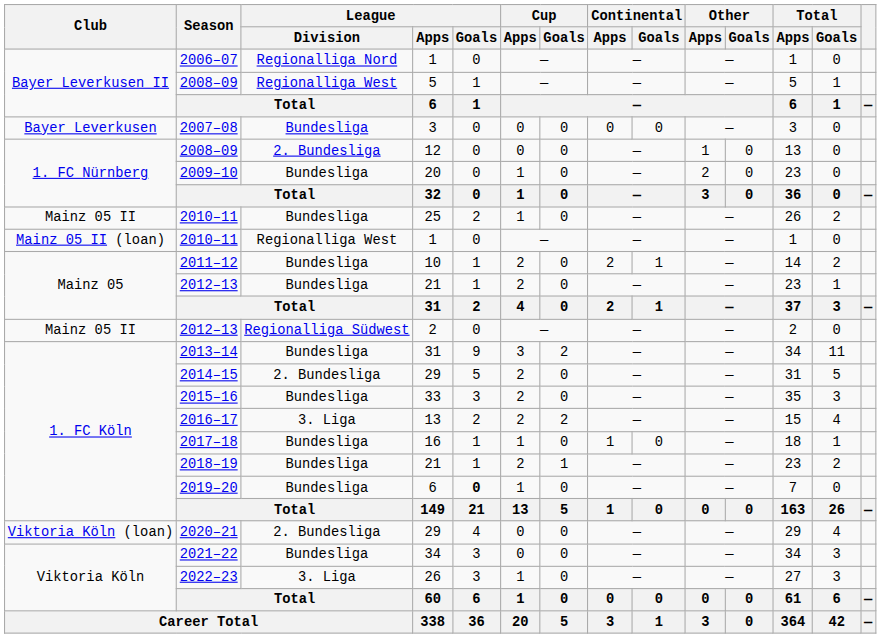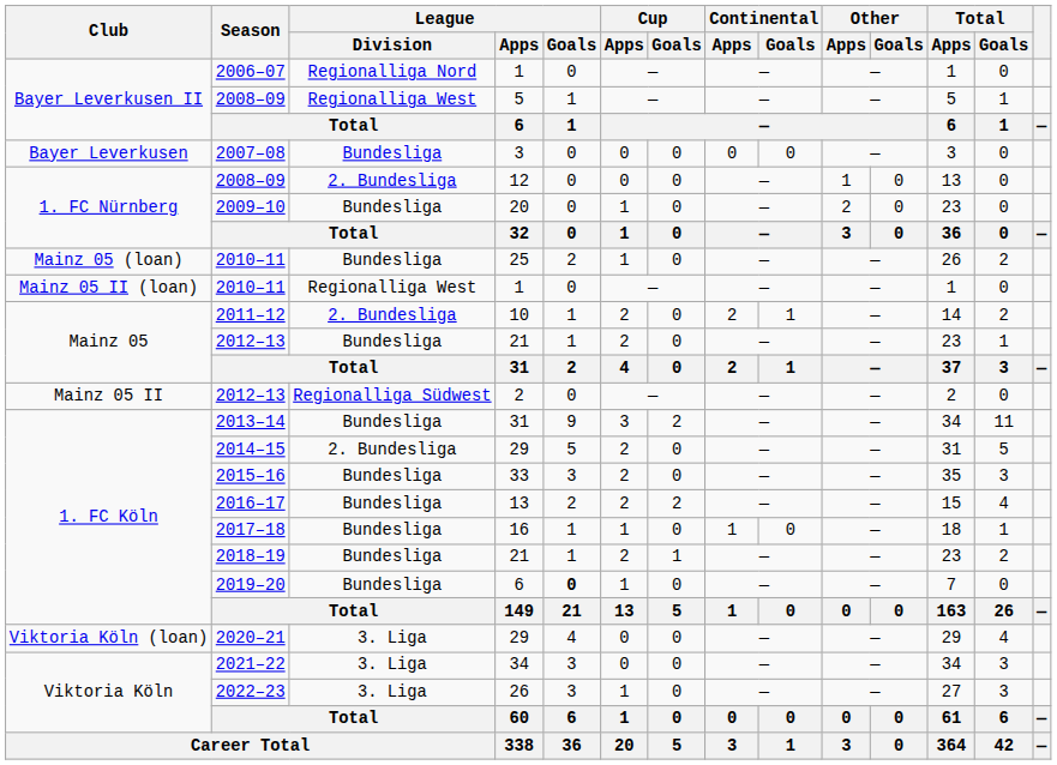 <table class="wikitable" style="text-align:center">
 <tr>
 <th rowspan="2">Club</th>
 <th rowspan="2">Season</th>
 <th colspan="3">League</th>
 <th colspan="2">Cup</th>
 <th colspan="2">Continental</th>
 <th colspan="2">Other</th>
 <th colspan="2">Total</th>
 <th rowspan="2"></th>
 </tr>
 <tr>
 <th>Division</th>
 <th>Apps</th>
 <th>Goals</th>
 <th>Apps</th>
 <th>Goals</th>
 <th>Apps</th>
 <th>Goals</th>
 <th>Apps</th>
 <th>Goals</th>
 <th>Apps</th>
 <th>Goals</th>
 </tr>
 <tr>
 <td rowspan="3"><a href='#'>Bayer Leverkusen II</a></td>
 <td><a href='#'>2006–07</a></td>
 <td><a href='#'>Regionalliga Nord</a></td>
 <td>1</td>
 <td>0</td>
 <td colspan="2">—</td>
 <td colspan="2">—</td>
 <td colspan="2">—</td>
 <td>1</td>
 <td>0</td>
 <td></td>
 </tr>
 <tr>
 <td><a href='#'>2008–09</a></td>
 <td><a href='#'>Regionalliga West</a></td>
 <td>5</td>
 <td>1</td>
 <td colspan="2">—</td>
 <td colspan="2">—</td>
 <td colspan="2">—</td>
 <td>5</td>
 <td>1</td>
 <td></td>
 </tr>
 <tr>
 <th colspan="2">Total</th>
 <th>6</th>
 <th>1</th>
 <th colspan="6">—</th>
 <th>6</th>
 <th>1</th>
 <th>—</th>
 </tr>
 <tr>
 <td><a href='#'>Bayer Leverkusen</a></td>
 <td><a href='#'>2007–08</a></td>
 <td><a href='#'>Bundesliga</a></td>
 <td>3</td>
 <td>0</td>
 <td>0</td>
 <td>0</td>
 <td>0</td>
 <td>0</td>
 <td colspan="2">—</td>
 <td>3</td>
 <td>0</td>
 <td></td>
 </tr>
 <tr>
 <td rowspan="3"><a href='#'>1. FC Nürnberg</a></td>
 <td><a href='#'>2008–09</a></td>
 <td><a href='#'>2. Bundesliga</a></td>
 <td>12</td>
 <td>0</td>
 <td>0</td>
 <td>0</td>
 <td colspan="2">—</td>
 <td>1</td>
 <td>0</td>
 <td>13</td>
 <td>0</td>
 <td></td>
 </tr>
 <tr>
 <td><a href='#'>2009–10</a></td>
 <td>Bundesliga</td>
 <td>20</td>
 <td>0</td>
 <td>1</td>
 <td>0</td>
 <td colspan="2">—</td>
 <td>2</td>
 <td>0</td>
 <td>23</td>
 <td>0</td>
 <td></td>
 </tr>
 <tr>
 <th colspan="2">Total</th>
 <th>32</th>
 <th>0</th>
 <th>1</th>
 <th>0</th>
 <th colspan="2">—</th>
 <th>3</th>
 <th>0</th>
 <th>36</th>
 <th>0</th>
 <th>—</th>
 </tr>
 <tr>
-<td>Mainz 05 II</td>
+<td><a href='#'>Mainz 05</a> (loan)</td>
 <td><a href='#'>2010–11</a></td>
 <td>Bundesliga</td>
 <td>25</td>
 <td>2</td>
 <td>1</td>
 <td>0</td>
 <td colspan="2">—</td>
 <td colspan="2">—</td>
 <td>26</td>
 <td>2</td>
 <td></td>
 </tr>
 <tr>
 <td><a href='#'>Mainz 05 II</a> (loan)</td>
 <td><a href='#'>2010–11</a></td>
 <td>Regionalliga West</td>
 <td>1</td>
 <td>0</td>
 <td colspan="2">—</td>
 <td colspan="2">—</td>
 <td colspan="2">—</td>
 <td>1</td>
 <td>0</td>
 <td></td>
 </tr>
 <tr>
 <td rowspan="3">Mainz 05</td>
 <td><a href='#'>2011–12</a></td>
-<td>Bundesliga</td>
+<td><a href='#'>2. Bundesliga</a></td>
 <td>10</td>
 <td>1</td>
 <td>2</td>
 <td>0</td>
 <td>2</td>
 <td>1</td>
 <td colspan="2">—</td>
 <td>14</td>
 <td>2</td>
 <td></td>
 </tr>
 <tr>
 <td><a href='#'>2012–13</a></td>
 <td>Bundesliga</td>
 <td>21</td>
 <td>1</td>
 <td>2</td>
 <td>0</td>
 <td colspan="2">—</td>
 <td colspan="2">—</td>
 <td>23</td>
 <td>1</td>
 <td></td>
 </tr>
 <tr>
 <th colspan="2">Total</th>
 <th>31</th>
 <th>2</th>
 <th>4</th>
 <th>0</th>
 <th>2</th>
 <th>1</th>
 <th colspan="2">—</th>
 <th>37</th>
 <th>3</th>
 <th>—</th>
 </tr>
 <tr>
 <td>Mainz 05 II</td>
 <td><a href='#'>2012–13</a></td>
 <td><a href='#'>Regionalliga Südwest</a></td>
 <td>2</td>
 <td>0</td>
 <td colspan="2">—</td>
 <td colspan="2">—</td>
 <td colspan="2">—</td>
 <td>2</td>
 <td>0</td>
 <td></td>
 </tr>
 <tr>
 <td rowspan="8"><a href='#'>1. FC Köln</a></td>
 <td><a href='#'>2013–14</a></td>
 <td>Bundesliga</td>
 <td>31</td>
 <td>9</td>
 <td>3</td>
 <td>2</td>
 <td colspan="2">—</td>
 <td colspan="2">—</td>
 <td>34</td>
 <td>11</td>
 <td></td>
 </tr>
 <tr>
 <td><a href='#'>2014–15</a></td>
 <td>2. Bundesliga</td>
 <td>29</td>
 <td>5</td>
 <td>2</td>
 <td>0</td>
 <td colspan="2">—</td>
 <td colspan="2">—</td>
 <td>31</td>
 <td>5</td>
 <td></td>
 </tr>
 <tr>
 <td><a href='#'>2015–16</a></td>
 <td>Bundesliga</td>
 <td>33</td>
 <td>3</td>
 <td>2</td>
 <td>0</td>
 <td colspan="2">—</td>
 <td colspan="2">—</td>
 <td>35</td>
 <td>3</td>
 <td></td>
 </tr>
 <tr>
 <td><a href='#'>2016–17</a></td>
-<td>3. Liga</td>
+<td>Bundesliga</td>
 <td>13</td>
 <td>2</td>
 <td>2</td>
 <td>2</td>
 <td colspan="2">—</td>
 <td colspan="2">—</td>
 <td>15</td>
 <td>4</td>
 <td></td>
 </tr>
 <tr>
 <td><a href='#'>2017–18</a></td>
 <td>Bundesliga</td>
 <td>16</td>
 <td>1</td>
 <td>1</td>
 <td>0</td>
 <td>1</td>
 <td>0</td>
 <td colspan="2">—</td>
 <td>18</td>
 <td>1</td>
 <td></td>
 </tr>
 <tr>
 <td><a href='#'>2018–19</a></td>
 <td>Bundesliga</td>
 <td>21</td>
 <td>1</td>
 <td>2</td>
 <td>1</td>
 <td colspan="2">—</td>
 <td colspan="2">—</td>
 <td>23</td>
 <td>2</td>
 <td></td>
 </tr>
 <tr>
 <td><a href='#'>2019–20</a></td>
 <td>Bundesliga</td>
 <td>6</td>
 <td><strong>0</strong></td>
 <td>1</td>
 <td>0</td>
 <td colspan="2">—</td>
 <td colspan="2">—</td>
 <td>7</td>
 <td>0</td>
 <td></td>
 </tr>
 <tr>
 <th colspan="2">Total</th>
 <th>149</th>
 <th>21</th>
 <th>13</th>
 <th>5</th>
 <th>1</th>
 <th>0</th>
 <th>0</th>
 <th>0</th>
 <th>163</th>
 <th>26</th>
 <th>—</th>
 </tr>
 <tr>
 <td><a href='#'>Viktoria Köln</a> (loan)</td>
 <td><a href='#'>2020–21</a></td>
-<td>2. Bundesliga</td>
+<td>3. Liga</td>
 <td>29</td>
 <td>4</td>
 <td>0</td>
 <td>0</td>
 <td colspan="2">—</td>
 <td colspan="2">—</td>
 <td>29</td>
 <td>4</td>
 <td></td>
 </tr>
 <tr>
 <td rowspan="3">Viktoria Köln</td>
 <td><a href='#'>2021–22</a></td>
-<td>Bundesliga</td>
+<td>3. Liga</td>
 <td>34</td>
 <td>3</td>
 <td>0</td>
 <td>0</td>
 <td colspan="2">—</td>
 <td colspan="2">—</td>
 <td>34</td>
 <td>3</td>
 <td></td>
 </tr>
 <tr>
 <td><a href='#'>2022–23</a></td>
 <td>3. Liga</td>
 <td>26</td>
 <td>3</td>
 <td>1</td>
 <td>0</td>
 <td colspan="2">—</td>
 <td colspan="2">—</td>
 <td>27</td>
 <td>3</td>
 <td></td>
 </tr>
 <tr>
 <th colspan="2">Total</th>
 <th>60</th>
 <th>6</th>
 <th>1</th>
 <th>0</th>
 <th>0</th>
 <th>0</th>
 <th>0</th>
 <th>0</th>
 <th>61</th>
 <th>6</th>
 <th>—</th>
 </tr>
 <tr>
 <th colspan="3">Career Total</th>
 <th>338</th>
 <th>36</th>
 <th>20</th>
 <th>5</th>
 <th>3</th>
 <th>1</th>
 <th>3</th>
 <th>0</th>
 <th>364</th>
 <th>42</th>
 <th>—</th>
 </tr>
 </table>
